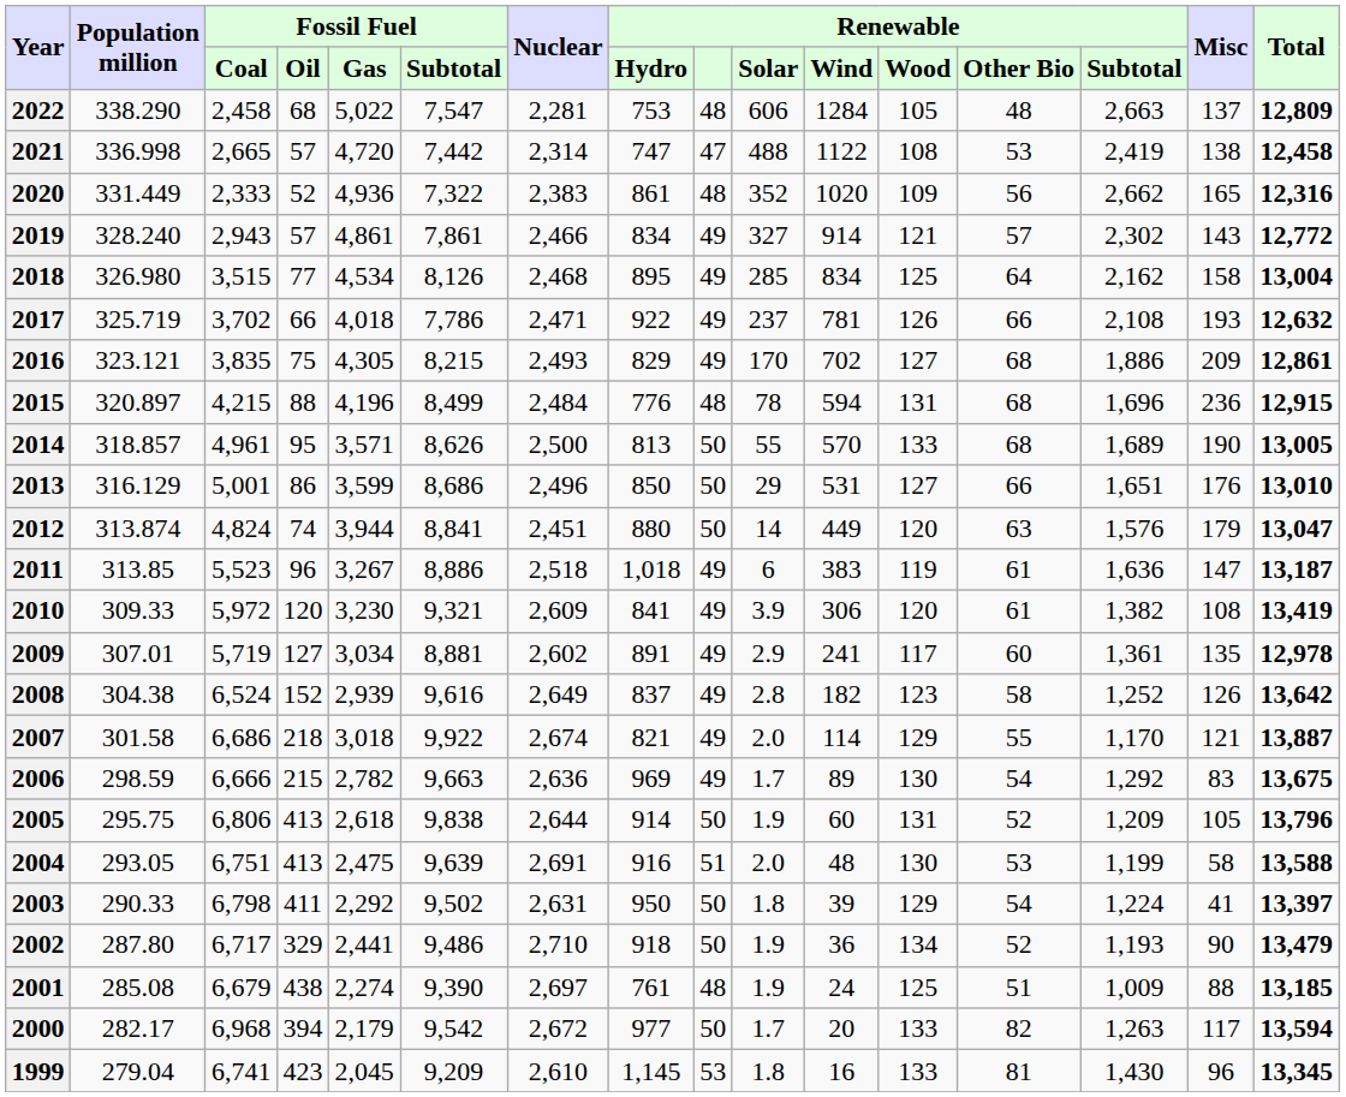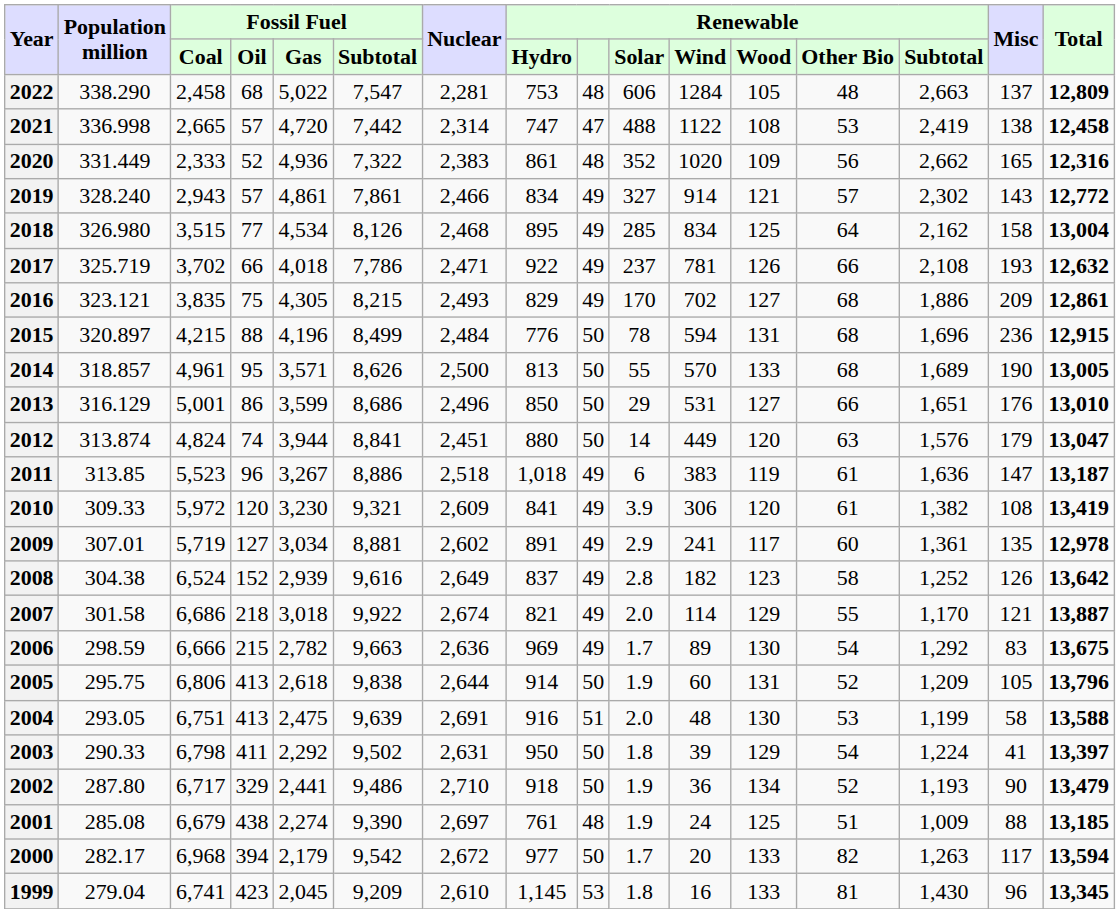 <table class="wikitable" style="text-align:center">
 <tr>
 <th scope="col" rowspan="2" style="background:#ddf;">Year</th>
 <th scope="col" rowspan="2" style="background:#ddf;">Population<br>million</th>
 <th scope="col" colspan="4" style="background:#dfd;">Fossil Fuel</th>
 <th scope="col" rowspan="2" style="background:#ddf;">Nuclear</th>
 <th scope="col" colspan="7" style="background:#dfd;">Renewable</th>
 <th scope="col" rowspan="2" style="background:#ddf;">Misc</th>
 <th scope="col" rowspan="2" style="background:#dfd;">Total</th>
 </tr>
 <tr>
 <th scope="col"  style="background:#dfd;">Coal</th>
 <th scope="col" style="background:#dfd;">Oil</th>
 <th scope="col" style="background:#dfd;">Gas</th>
 <th scope="col" style="background:#dfd;">Subtotal</th>
 <th scope="col" style="background:#dfd;">Hydro</th>
 <th scope="col" style="background:#dfd;"></th>
 <th scope="col" style="background:#dfd;">Solar</th>
 <th scope="col" style="background:#dfd;">Wind</th>
 <th scope="col" style="background:#dfd;">Wood</th>
 <th scope="col" style="background:#dfd;">Other Bio</th>
 <th scope="col" style="background:#dfd;">Subtotal</th>
 </tr>
 <tr>
 <th scope="row">2022</th>
 <td>338.290</td>
 <td>2,458</td>
 <td>68</td>
 <td>5,022</td>
 <td>7,547</td>
 <td>2,281</td>
 <td>753</td>
 <td>48</td>
 <td>606</td>
 <td>1284</td>
 <td>105</td>
 <td>48</td>
 <td>2,663</td>
 <td>137</td>
 <td><strong>12,809</strong></td>
 </tr>
 <tr>
 <th scope="row">2021</th>
 <td>336.998</td>
 <td>2,665</td>
 <td>57</td>
 <td>4,720</td>
 <td>7,442</td>
 <td>2,314</td>
 <td>747</td>
 <td>47</td>
 <td>488</td>
 <td>1122</td>
 <td>108</td>
 <td>53</td>
 <td>2,419</td>
 <td>138</td>
 <td><strong>12,458</strong></td>
 </tr>
 <tr>
 <th scope="row">2020</th>
 <td>331.449</td>
 <td>2,333</td>
 <td>52</td>
 <td>4,936</td>
 <td>7,322</td>
 <td>2,383</td>
 <td>861</td>
 <td>48</td>
 <td>352</td>
 <td>1020</td>
 <td>109</td>
 <td>56</td>
 <td>2,662</td>
 <td>165</td>
 <td><strong>12,316</strong></td>
 </tr>
 <tr>
 <th scope="row">2019</th>
 <td>328.240</td>
 <td>2,943</td>
 <td>57</td>
 <td>4,861</td>
 <td>7,861</td>
 <td>2,466</td>
 <td>834</td>
 <td>49</td>
 <td>327</td>
 <td>914</td>
 <td>121</td>
 <td>57</td>
 <td>2,302</td>
 <td>143</td>
 <td><strong>12,772</strong></td>
 </tr>
 <tr>
 <th scope="row">2018</th>
 <td>326.980</td>
 <td>3,515</td>
 <td>77</td>
 <td>4,534</td>
 <td>8,126</td>
 <td>2,468</td>
 <td>895</td>
 <td>49</td>
 <td>285</td>
 <td>834</td>
 <td>125</td>
 <td>64</td>
 <td>2,162</td>
 <td>158</td>
 <td><strong>13,004</strong></td>
 </tr>
 <tr>
 <th scope="row">2017</th>
 <td>325.719</td>
 <td>3,702</td>
 <td>66</td>
 <td>4,018</td>
 <td>7,786</td>
 <td>2,471</td>
 <td>922</td>
 <td>49</td>
 <td>237</td>
 <td>781</td>
 <td>126</td>
 <td>66</td>
 <td>2,108</td>
 <td>193</td>
 <td><strong>12,632</strong></td>
 </tr>
 <tr>
 <th scope="row">2016</th>
 <td>323.121</td>
 <td>3,835</td>
 <td>75</td>
 <td>4,305</td>
 <td>8,215</td>
 <td>2,493</td>
 <td>829</td>
 <td>49</td>
 <td>170</td>
 <td>702</td>
 <td>127</td>
 <td>68</td>
 <td>1,886</td>
 <td>209</td>
 <td><strong>12,861</strong></td>
 </tr>
 <tr>
 <th scope="row">2015</th>
 <td>320.897</td>
 <td>4,215</td>
 <td>88</td>
 <td>4,196</td>
 <td>8,499</td>
 <td>2,484</td>
 <td>776</td>
-<td>48</td>
+<td>50</td>
 <td>78</td>
 <td>594</td>
 <td>131</td>
 <td>68</td>
 <td>1,696</td>
 <td>236</td>
 <td><strong>12,915</strong></td>
 </tr>
 <tr>
 <th scope="row">2014</th>
 <td>318.857</td>
 <td>4,961</td>
 <td>95</td>
 <td>3,571</td>
 <td>8,626</td>
 <td>2,500</td>
 <td>813</td>
 <td>50</td>
 <td>55</td>
 <td>570</td>
 <td>133</td>
 <td>68</td>
 <td>1,689</td>
 <td>190</td>
 <td><strong>13,005</strong></td>
 </tr>
 <tr>
 <th scope="row">2013</th>
 <td>316.129</td>
 <td>5,001</td>
 <td>86</td>
 <td>3,599</td>
 <td>8,686</td>
 <td>2,496</td>
 <td>850</td>
 <td>50</td>
 <td>29</td>
 <td>531</td>
 <td>127</td>
 <td>66</td>
 <td>1,651</td>
 <td>176</td>
 <td><strong>13,010</strong></td>
 </tr>
 <tr>
 <th scope="row">2012</th>
 <td>313.874</td>
 <td>4,824</td>
 <td>74</td>
 <td>3,944</td>
 <td>8,841</td>
 <td>2,451</td>
 <td>880</td>
 <td>50</td>
 <td>14</td>
 <td>449</td>
 <td>120</td>
 <td>63</td>
 <td>1,576</td>
 <td>179</td>
 <td><strong>13,047</strong></td>
 </tr>
 <tr>
 <th scope="row">2011</th>
 <td>313.85</td>
 <td>5,523</td>
 <td>96</td>
 <td>3,267</td>
 <td>8,886</td>
 <td>2,518</td>
 <td>1,018</td>
 <td>49</td>
 <td>6</td>
 <td>383</td>
 <td>119</td>
 <td>61</td>
 <td>1,636</td>
 <td>147</td>
 <td><strong>13,187</strong></td>
 </tr>
 <tr>
 <th scope="row">2010</th>
 <td>309.33</td>
 <td>5,972</td>
 <td>120</td>
 <td>3,230</td>
 <td>9,321</td>
 <td>2,609</td>
 <td>841</td>
 <td>49</td>
 <td>3.9</td>
 <td>306</td>
 <td>120</td>
 <td>61</td>
 <td>1,382</td>
 <td>108</td>
 <td><strong>13,419</strong></td>
 </tr>
 <tr>
 <th scope="row">2009</th>
 <td>307.01</td>
 <td>5,719</td>
 <td>127</td>
 <td>3,034</td>
 <td>8,881</td>
 <td>2,602</td>
 <td>891</td>
 <td>49</td>
 <td>2.9</td>
 <td>241</td>
 <td>117</td>
 <td>60</td>
 <td>1,361</td>
 <td>135</td>
 <td><strong>12,978</strong></td>
 </tr>
 <tr>
 <th scope="row">2008</th>
 <td>304.38</td>
 <td>6,524</td>
 <td>152</td>
 <td>2,939</td>
 <td>9,616</td>
 <td>2,649</td>
 <td>837</td>
 <td>49</td>
 <td>2.8</td>
 <td>182</td>
 <td>123</td>
 <td>58</td>
 <td>1,252</td>
 <td>126</td>
 <td><strong>13,642</strong></td>
 </tr>
 <tr>
 <th scope="row">2007</th>
 <td>301.58</td>
 <td>6,686</td>
 <td>218</td>
 <td>3,018</td>
 <td>9,922</td>
 <td>2,674</td>
 <td>821</td>
 <td>49</td>
 <td>2.0</td>
 <td>114</td>
 <td>129</td>
 <td>55</td>
 <td>1,170</td>
 <td>121</td>
 <td><strong>13,887</strong></td>
 </tr>
 <tr>
 <th scope="row">2006</th>
 <td>298.59</td>
 <td>6,666</td>
 <td>215</td>
 <td>2,782</td>
 <td>9,663</td>
 <td>2,636</td>
 <td>969</td>
 <td>49</td>
 <td>1.7</td>
 <td>89</td>
 <td>130</td>
 <td>54</td>
 <td>1,292</td>
 <td>83</td>
 <td><strong>13,675</strong></td>
 </tr>
 <tr>
 <th scope="row">2005</th>
 <td>295.75</td>
 <td>6,806</td>
 <td>413</td>
 <td>2,618</td>
 <td>9,838</td>
 <td>2,644</td>
 <td>914</td>
 <td>50</td>
 <td>1.9</td>
 <td>60</td>
 <td>131</td>
 <td>52</td>
 <td>1,209</td>
 <td>105</td>
 <td><strong>13,796</strong></td>
 </tr>
 <tr>
 <th scope="row">2004</th>
 <td>293.05</td>
 <td>6,751</td>
 <td>413</td>
 <td>2,475</td>
 <td>9,639</td>
 <td>2,691</td>
 <td>916</td>
 <td>51</td>
 <td>2.0</td>
 <td>48</td>
 <td>130</td>
 <td>53</td>
 <td>1,199</td>
 <td>58</td>
 <td><strong>13,588</strong></td>
 </tr>
 <tr>
 <th scope="row">2003</th>
 <td>290.33</td>
 <td>6,798</td>
 <td>411</td>
 <td>2,292</td>
 <td>9,502</td>
 <td>2,631</td>
 <td>950</td>
 <td>50</td>
 <td>1.8</td>
 <td>39</td>
 <td>129</td>
 <td>54</td>
 <td>1,224</td>
 <td>41</td>
 <td><strong>13,397</strong></td>
 </tr>
 <tr>
 <th scope="row">2002</th>
 <td>287.80</td>
 <td>6,717</td>
 <td>329</td>
 <td>2,441</td>
 <td>9,486</td>
 <td>2,710</td>
 <td>918</td>
 <td>50</td>
 <td>1.9</td>
 <td>36</td>
 <td>134</td>
 <td>52</td>
 <td>1,193</td>
 <td>90</td>
 <td><strong>13,479</strong></td>
 </tr>
 <tr>
 <th scope="row">2001</th>
 <td>285.08</td>
 <td>6,679</td>
 <td>438</td>
 <td>2,274</td>
 <td>9,390</td>
 <td>2,697</td>
 <td>761</td>
 <td>48</td>
 <td>1.9</td>
 <td>24</td>
 <td>125</td>
 <td>51</td>
 <td>1,009</td>
 <td>88</td>
 <td><strong>13,185</strong></td>
 </tr>
 <tr>
 <th scope="row">2000</th>
 <td>282.17</td>
 <td>6,968</td>
 <td>394</td>
 <td>2,179</td>
 <td>9,542</td>
 <td>2,672</td>
 <td>977</td>
 <td>50</td>
 <td>1.7</td>
 <td>20</td>
 <td>133</td>
 <td>82</td>
 <td>1,263</td>
 <td>117</td>
 <td><strong>13,594</strong></td>
 </tr>
 <tr>
 <th scope="row">1999</th>
 <td>279.04</td>
 <td>6,741</td>
 <td>423</td>
 <td>2,045</td>
 <td>9,209</td>
 <td>2,610</td>
 <td>1,145</td>
 <td>53</td>
 <td>1.8</td>
 <td>16</td>
 <td>133</td>
 <td>81</td>
 <td>1,430</td>
 <td>96</td>
 <td><strong>13,345</strong></td>
 </tr>
 </table>
